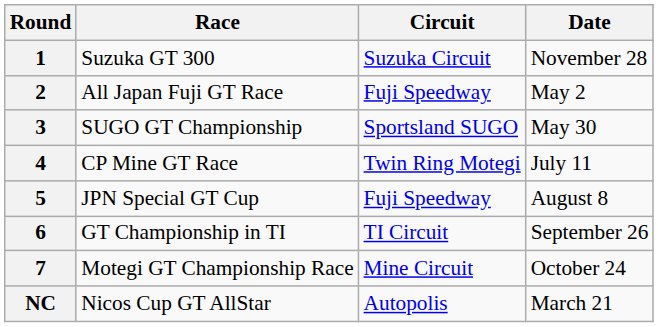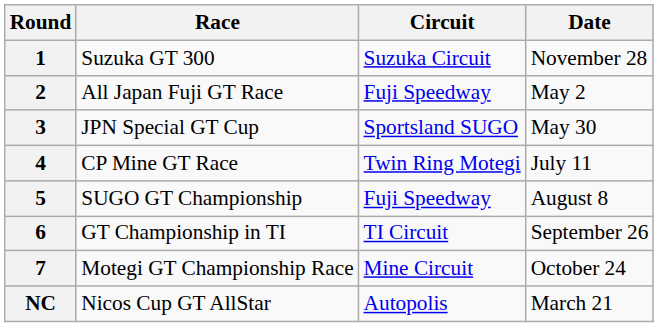 <table class="wikitable" style="font-size: 90%;">
 <tr>
 <th>Round</th>
 <th>Race</th>
 <th>Circuit</th>
 <th>Date</th>
 </tr>
 <tr>
 <th>1</th>
 <td>Suzuka GT 300</td>
 <td> <a href='#'>Suzuka Circuit</a></td>
 <td>November 28</td>
 </tr>
 <tr>
 <th>2</th>
 <td>All Japan Fuji GT Race</td>
 <td> <a href='#'>Fuji Speedway</a></td>
 <td>May 2</td>
 </tr>
 <tr>
 <th>3</th>
-<td>SUGO GT Championship</td>
+<td>JPN Special GT Cup</td>
 <td> <a href='#'>Sportsland SUGO</a></td>
 <td>May 30</td>
 </tr>
 <tr>
 <th>4</th>
 <td>CP Mine GT Race</td>
 <td> <a href='#'>Twin Ring Motegi</a></td>
 <td>July 11</td>
 </tr>
 <tr>
 <th>5</th>
-<td>JPN Special GT Cup</td>
+<td>SUGO GT Championship</td>
 <td> <a href='#'>Fuji Speedway</a></td>
 <td>August 8</td>
 </tr>
 <tr>
 <th>6</th>
 <td>GT Championship in TI</td>
 <td> <a href='#'>TI Circuit</a></td>
 <td>September 26</td>
 </tr>
 <tr>
 <th>7</th>
 <td>Motegi GT Championship Race</td>
 <td> <a href='#'>Mine Circuit</a></td>
 <td>October 24</td>
 </tr>
 <tr>
 <th>NC</th>
 <td>Nicos Cup GT AllStar</td>
 <td> <a href='#'>Autopolis</a></td>
 <td>March 21</td>
 </tr>
 </table>
